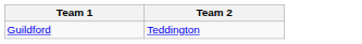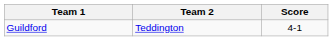 <table class="wikitable" style="font-size: 100%">
 <tr>
 <th width=200>Team 1</th>
 <th width=200>Team 2</th>
+<th width=100>Score</th>
 </tr>
 <tr>
 <td><a href='#'>Guildford</a></td>
 <td><a href='#'>Teddington</a></td>
+<td align=center>4-1</td>
 </tr>
 </table>
